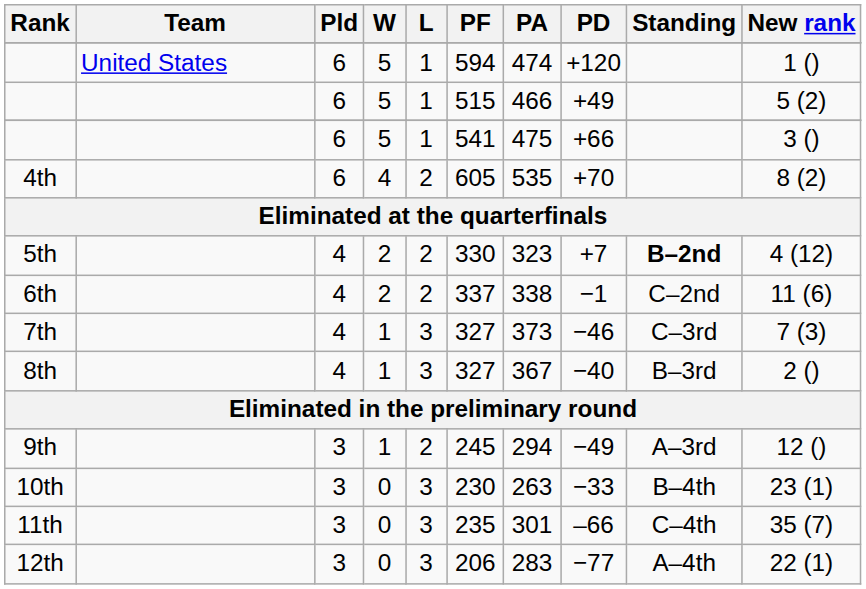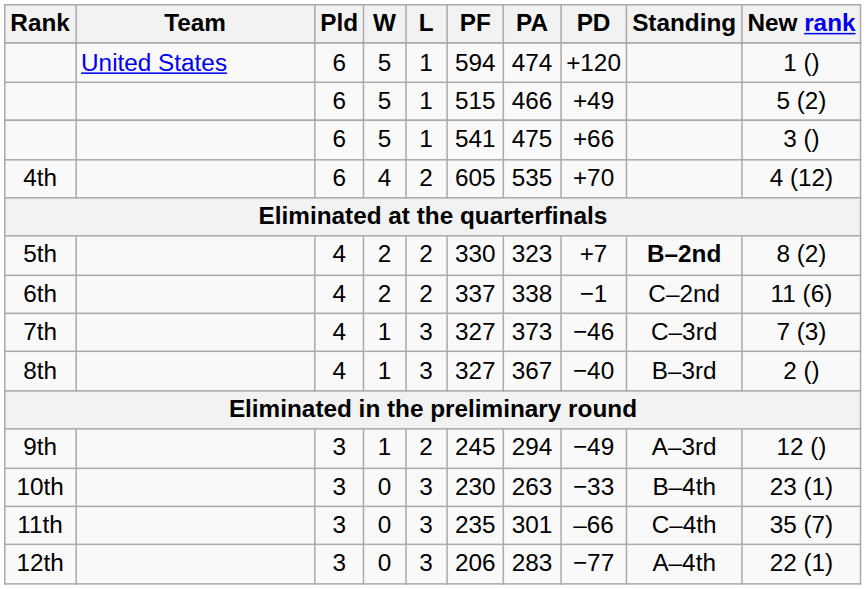 <table class=wikitable>
 <tr>
 <th>Rank</th>
 <th width=150px>Team</th>
 <th width=20px>Pld</th>
 <th width=20px>W</th>
 <th width=20px>L</th>
 <th width=30px>PF</th>
 <th width=30px>PA</th>
 <th width=30px>PD</th>
 <th>Standing</th>
 <th>New <a href='#'>rank</a></th>
 </tr>
 <tr>
 </tr>
 <tr align=center>
 <td></td>
 <td align=left> <a href='#'>United States</a></td>
 <td>6</td>
 <td>5</td>
 <td>1</td>
 <td>594</td>
 <td>474</td>
 <td>+120</td>
 <td></td>
 <td>1 ()</td>
 </tr>
 <tr align=center>
 <td></td>
 <td align=left></td>
 <td>6</td>
 <td>5</td>
 <td>1</td>
 <td>515</td>
 <td>466</td>
 <td>+49</td>
 <td></td>
 <td>5 (2)</td>
 </tr>
 <tr>
 </tr>
 <tr align=center>
 <td></td>
 <td align=left></td>
 <td>6</td>
 <td>5</td>
 <td>1</td>
 <td>541</td>
 <td>475</td>
 <td>+66</td>
 <td></td>
 <td>3 ()</td>
 </tr>
 <tr align=center>
 <td>4th</td>
 <td align=left></td>
 <td>6</td>
 <td>4</td>
 <td>2</td>
 <td>605</td>
 <td>535</td>
 <td>+70</td>
 <td></td>
-<td>8 (2)</td>
+<td>4 (12)</td>
 </tr>
 <tr>
 <th colspan=10>Eliminated at the quarterfinals</th>
 </tr>
 <tr align=center>
 <td>5th</td>
 <td align=left></td>
 <td>4</td>
 <td>2</td>
 <td>2</td>
 <td>330</td>
 <td>323</td>
 <td>+7</td>
 <td><strong>B–2nd</strong></td>
-<td>4 (12)</td>
+<td>8 (2)</td>
 </tr>
 <tr align=center>
 <td>6th</td>
 <td align=left></td>
 <td>4</td>
 <td>2</td>
 <td>2</td>
 <td>337</td>
 <td>338</td>
 <td>−1</td>
 <td>C–2nd</td>
 <td>11 (6)</td>
 </tr>
 <tr align=center>
 <td>7th</td>
 <td align=left></td>
 <td>4</td>
 <td>1</td>
 <td>3</td>
 <td>327</td>
 <td>373</td>
 <td>−46</td>
 <td>C–3rd</td>
 <td>7 (3)</td>
 </tr>
 <tr align=center>
 <td>8th</td>
 <td align=left></td>
 <td>4</td>
 <td>1</td>
 <td>3</td>
 <td>327</td>
 <td>367</td>
 <td>−40</td>
 <td>B–3rd</td>
 <td>2 ()</td>
 </tr>
 <tr>
 <th colspan=10>Eliminated in the preliminary round</th>
 </tr>
 <tr align=center>
 <td>9th</td>
 <td align=left></td>
 <td>3</td>
 <td>1</td>
 <td>2</td>
 <td>245</td>
 <td>294</td>
 <td>−49</td>
 <td>A–3rd</td>
 <td>12 ()</td>
 </tr>
 <tr align=center>
 <td>10th</td>
 <td align=left></td>
 <td>3</td>
 <td>0</td>
 <td>3</td>
 <td>230</td>
 <td>263</td>
 <td>−33</td>
 <td>B–4th</td>
 <td>23 (1)</td>
 </tr>
 <tr align=center>
 <td>11th</td>
 <td align=left></td>
 <td>3</td>
 <td>0</td>
 <td>3</td>
 <td>235</td>
 <td>301</td>
 <td>–66</td>
 <td>C–4th</td>
 <td>35 (7)</td>
 </tr>
 <tr align=center>
 <td>12th</td>
 <td align=left></td>
 <td>3</td>
 <td>0</td>
 <td>3</td>
 <td>206</td>
 <td>283</td>
 <td>−77</td>
 <td>A–4th</td>
 <td>22 (1)</td>
 </tr>
 </table>
